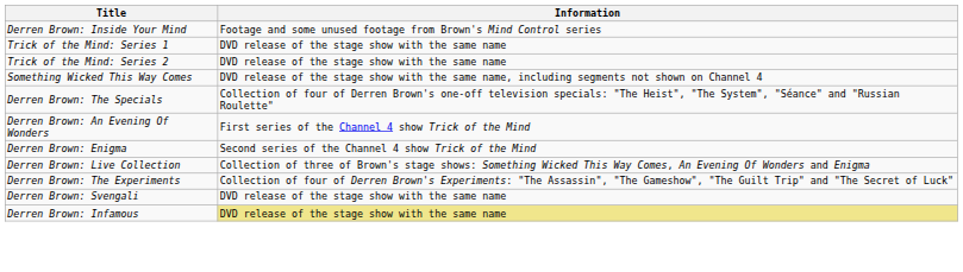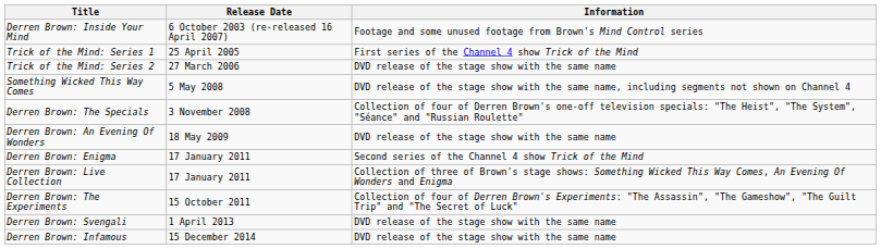 <table class="wikitable plainrowheaders">
 <tr>
 <th scope="col">Title</th>
+<th scope="col">Release Date</th>
 <th scope="col">Information</th>
 </tr>
 <tr>
 <td scope="row"><em>Derren Brown: Inside Your Mind</em></td>
+<td>6 October 2003 (re-released 16 April 2007)</td>
 <td>Footage and some unused footage from Brown's <em>Mind Control</em> series</td>
 </tr>
 <tr>
 <td scope="row"><em>Trick of the Mind: Series 1</em></td>
-<td>DVD release of the stage show with the same name</td>
+<td>25 April 2005</td>
+<td>First series of the <a href='#'>Channel 4</a> show <em>Trick of the Mind</em></td>
 </tr>
 <tr>
 <td scope="row"><em>Trick of the Mind: Series 2</em></td>
+<td>27 March 2006</td>
 <td>DVD release of the stage show with the same name</td>
 </tr>
 <tr>
 <td scope="row"><em>Something Wicked This Way Comes</em></td>
+<td>5 May 2008</td>
 <td>DVD release of the stage show with the same name, including segments not shown on Channel 4</td>
 </tr>
 <tr>
 <td scope="row"><em>Derren Brown: The Specials</em></td>
+<td>3 November 2008</td>
 <td>Collection of four of Derren Brown's one-off television specials: "The Heist", "The System", "Séance" and "Russian Roulette"</td>
 </tr>
 <tr>
 <td scope="row"><em>Derren Brown: An Evening Of Wonders</em></td>
-<td>First series of the <a href='#'>Channel 4</a> show <em>Trick of the Mind</em></td>
+<td>18 May 2009</td>
+<td>DVD release of the stage show with the same name</td>
 </tr>
 <tr>
 <td scope="row"><em>Derren Brown: Enigma</em></td>
+<td>17 January 2011</td>
 <td>Second series of the Channel 4 show <em>Trick of the Mind</em></td>
 </tr>
 <tr>
 <td scope="row"><em>Derren Brown: Live Collection</em></td>
+<td>17 January 2011</td>
 <td>Collection of three of Brown's stage shows: <em>Something Wicked This Way Comes</em>, <em>An Evening Of Wonders</em> and <em>Enigma</em></td>
 </tr>
 <tr>
 <td scope="row"><em>Derren Brown: The Experiments</em></td>
+<td>15 October 2011</td>
 <td>Collection of four of <em>Derren Brown's Experiments</em>: "The Assassin", "The Gameshow", "The Guilt Trip" and "The Secret of Luck"</td>
 </tr>
 <tr>
 <td scope="row"><em>Derren Brown: Svengali</em></td>
+<td>1 April 2013</td>
 <td>DVD release of the stage show with the same name</td>
 </tr>
 <tr>
 <td scope="row"><em>Derren Brown: Infamous</em></td>
-<td style="background: khaki;">DVD release of the stage show with the same name</td>
+<td>15 December 2014</td>
+<td>DVD release of the stage show with the same name</td>
 </tr>
 </table>
